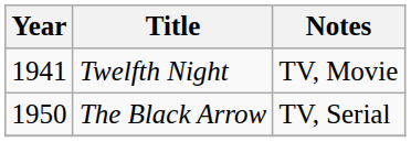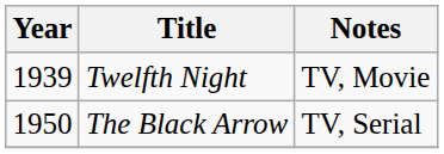 <table class="wikitable">
 <tr>
 <th>Year</th>
 <th>Title</th>
 <th>Notes</th>
 </tr>
 <tr>
-<td>1941</td>
+<td>1939</td>
 <td><em>Twelfth Night</em></td>
 <td>TV, Movie</td>
 </tr>
 <tr>
 <td>1950</td>
 <td><em>The Black Arrow</em></td>
 <td>TV, Serial</td>
 </tr>
 <tr>
 </tr>
 </table>
